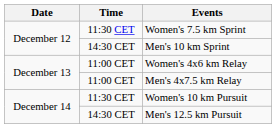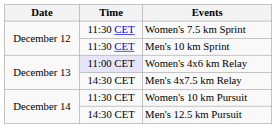 <table class="wikitable" style="text-align: center" width="400">
 <tr>
 <th>Date</th>
 <th>Time</th>
 <th>Events</th>
 </tr>
 <tr>
 <td rowspan=2>December 12</td>
 <td>11:30 <a href='#'>CET</a></td>
 <td style="text-align: left">Women's 7.5 km Sprint</td>
 </tr>
 <tr>
-<td>14:30 CET</td>
+<td>11:30 <a href='#'>CET</a></td>
 <td style="text-align: left">Men's 10 km Sprint</td>
 </tr>
 <tr>
 <td rowspan=2>December 13</td>
-<td>11:00 CET</td>
+<td style="background: lavender;">11:00 CET</td>
 <td style="text-align: left">Women's 4x6 km Relay</td>
 </tr>
 <tr>
-<td>11:00 CET</td>
+<td>14:30 CET</td>
 <td style="text-align: left">Men's 4x7.5 km Relay</td>
 </tr>
 <tr>
 <td rowspan=2>December 14</td>
 <td>11:30 CET</td>
 <td style="text-align: left">Women's 10 km Pursuit</td>
 </tr>
 <tr>
 <td>14:30 CET</td>
 <td style="text-align: left">Men's 12.5 km Pursuit</td>
 </tr>
 </table>
